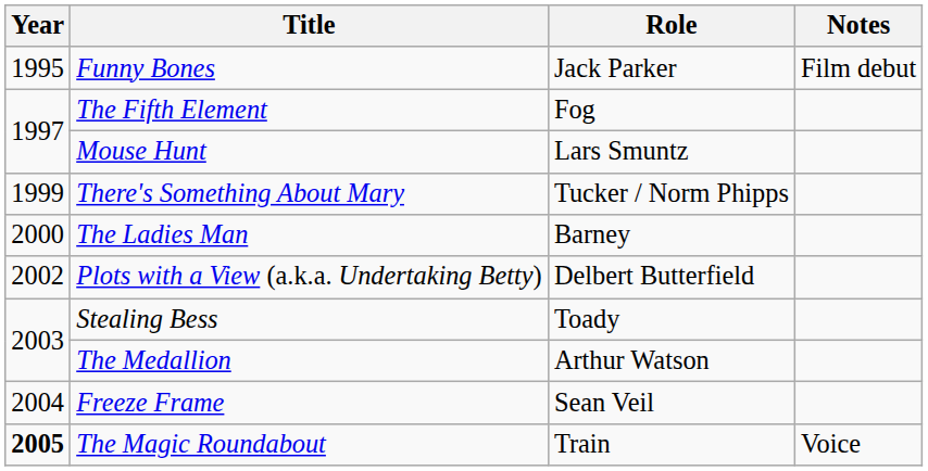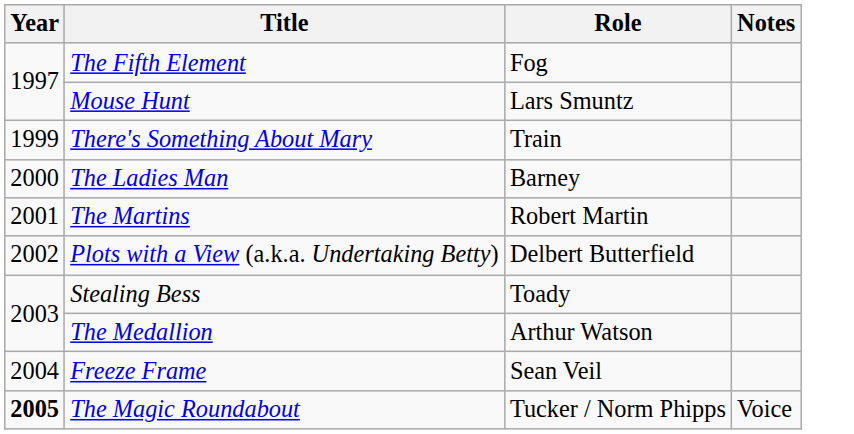 <table class="wikitable sortable">
 <tr>
 <th>Year</th>
 <th>Title</th>
 <th>Role</th>
 <th>Notes</th>
-</tr>
-<tr>
-<td>1995</td>
-<td><em><a href='#'>Funny Bones</a></em></td>
-<td>Jack Parker</td>
-<td>Film debut</td>
 </tr>
 <tr>
 <td rowspan="2">1997</td>
 <td><em><a href='#'>The Fifth Element</a></em></td>
 <td>Fog</td>
 <td></td>
 </tr>
 <tr>
 <td><em><a href='#'>Mouse Hunt</a></em></td>
 <td>Lars Smuntz</td>
 <td></td>
 </tr>
 <tr>
 <td>1999</td>
 <td><em><a href='#'>There's Something About Mary</a></em></td>
-<td>Tucker / Norm Phipps</td>
+<td>Train</td>
 <td></td>
 </tr>
 <tr>
 <td>2000</td>
 <td><em><a href='#'>The Ladies Man</a></em></td>
 <td>Barney</td>
+<td></td>
+</tr>
+<tr>
+<td>2001</td>
+<td><em><a href='#'>The Martins</a></em></td>
+<td>Robert Martin</td>
 <td></td>
 </tr>
 <tr>
 <td>2002</td>
 <td><em><a href='#'>Plots with a View</a></em> (a.k.a. <em>Undertaking Betty</em>)</td>
 <td>Delbert Butterfield</td>
 <td></td>
 </tr>
 <tr>
 <td rowspan="2">2003</td>
 <td><em>Stealing Bess</em></td>
 <td>Toady</td>
 <td></td>
 </tr>
 <tr>
 <td><em><a href='#'>The Medallion</a></em></td>
 <td>Arthur Watson</td>
 <td></td>
 </tr>
 <tr>
 <td>2004</td>
 <td><em><a href='#'>Freeze Frame</a></em></td>
 <td>Sean Veil</td>
 <td></td>
 </tr>
 <tr>
 <td><strong>2005</strong></td>
 <td><em><a href='#'>The Magic Roundabout</a></em></td>
-<td>Train</td>
+<td>Tucker / Norm Phipps</td>
 <td>Voice</td>
 </tr>
 </table>
